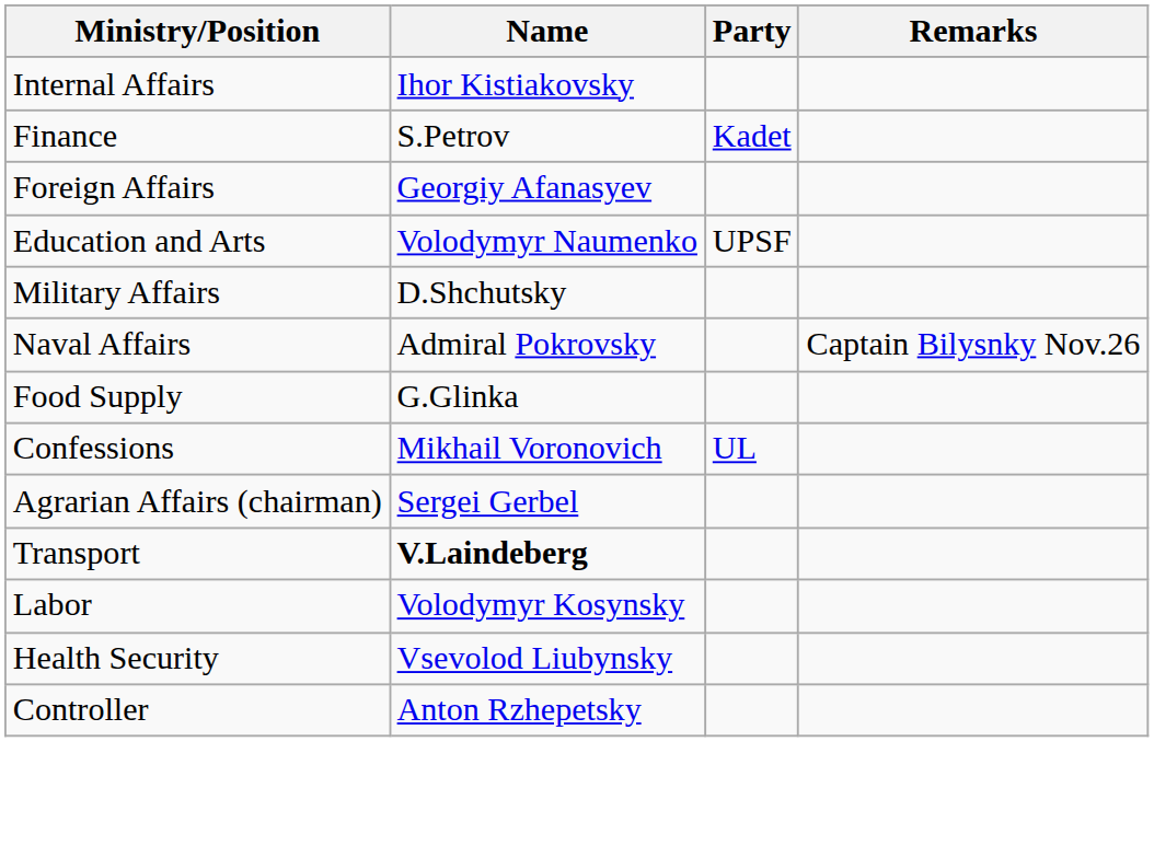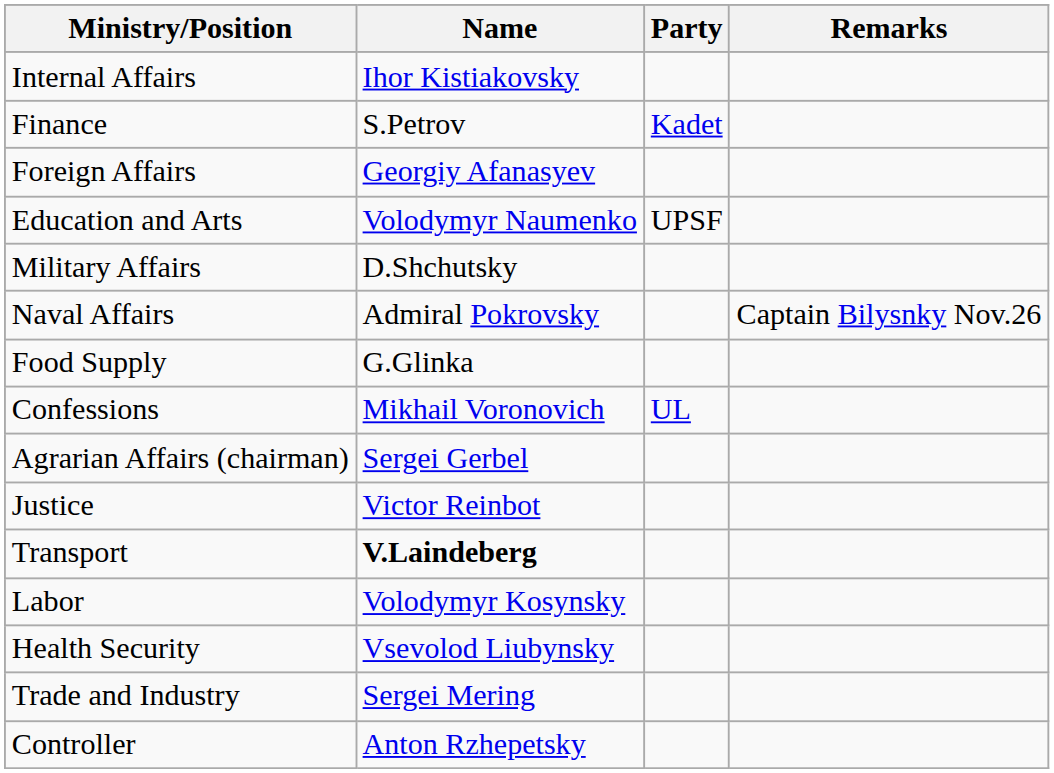 <table class="wikitable">
 <tr>
 <th>Ministry/Position</th>
 <th>Name</th>
 <th>Party</th>
 <th>Remarks</th>
 </tr>
 <tr>
 <td>Internal Affairs</td>
 <td><a href='#'>Ihor Kistiakovsky</a></td>
 <td></td>
 <td></td>
 </tr>
 <tr>
 <td>Finance</td>
 <td>S.Petrov</td>
 <td><a href='#'>Kadet</a></td>
 <td></td>
 </tr>
 <tr>
 <td>Foreign Affairs</td>
 <td><a href='#'>Georgiy Afanasyev</a></td>
 <td></td>
 <td></td>
 </tr>
 <tr>
 <td>Education and Arts</td>
 <td><a href='#'>Volodymyr Naumenko</a></td>
 <td>UPSF</td>
 <td></td>
 </tr>
 <tr>
 <td>Military Affairs</td>
 <td>D.Shchutsky</td>
 <td></td>
 <td></td>
 </tr>
 <tr>
 <td>Naval Affairs</td>
 <td>Admiral <a href='#'>Pokrovsky</a></td>
 <td></td>
 <td>Captain <a href='#'>Bilysnky</a> Nov.26</td>
 </tr>
 <tr>
 <td>Food Supply</td>
 <td>G.Glinka</td>
 <td></td>
 <td></td>
 </tr>
 <tr>
 <td>Confessions</td>
 <td><a href='#'>Mikhail Voronovich</a></td>
 <td><a href='#'>UL</a></td>
 <td></td>
 </tr>
 <tr>
 <td>Agrarian Affairs (chairman)</td>
 <td><a href='#'>Sergei Gerbel</a></td>
 <td></td>
 <td></td>
 </tr>
 <tr>
+<td>Justice</td>
+<td><a href='#'>Victor Reinbot</a></td>
+<td></td>
+<td></td>
+</tr>
+<tr>
 <td>Transport</td>
 <td><strong>V.Laindeberg</strong></td>
 <td></td>
 <td></td>
 </tr>
 <tr>
 <td>Labor</td>
 <td><a href='#'>Volodymyr Kosynsky</a></td>
 <td></td>
 <td></td>
 </tr>
 <tr>
 <td>Health Security</td>
 <td><a href='#'>Vsevolod Liubynsky</a></td>
 <td></td>
 <td></td>
 </tr>
 <tr>
+<td>Trade and Industry</td>
+<td><a href='#'>Sergei Mering</a></td>
+<td></td>
+<td></td>
+</tr>
+<tr>
 <td>Controller</td>
 <td><a href='#'>Anton Rzhepetsky</a></td>
 <td></td>
 <td></td>
 </tr>
 </table>
